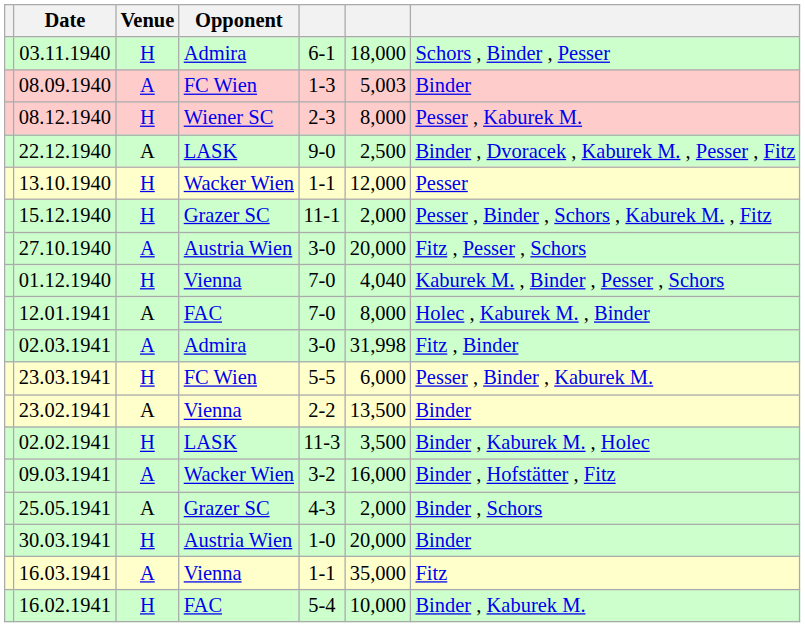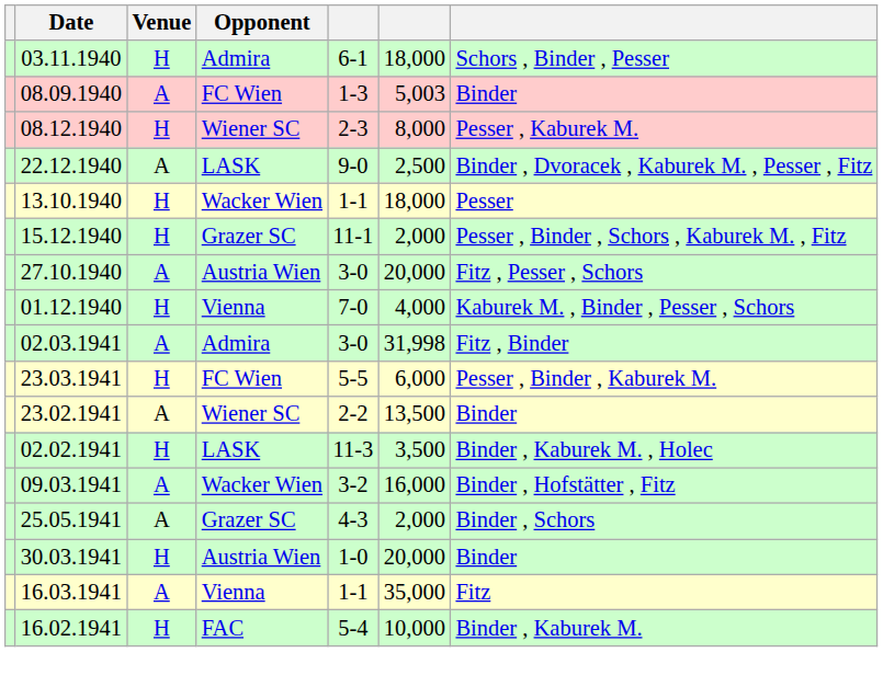 <table class="wikitable" Style="text-align: center">
 <tr>
 <th></th>
 <th>Date</th>
 <th>Venue</th>
 <th>Opponent</th>
 <th></th>
 <th></th>
 <th></th>
 </tr>
 <tr style="background:#cfc">
 <td></td>
 <td>03.11.1940</td>
 <td><a href='#'>H</a></td>
 <td align="left"><a href='#'>Admira</a></td>
 <td>6-1</td>
 <td align="right">18,000</td>
 <td align="left"><a href='#'>Schors</a>   , <a href='#'>Binder</a>  , <a href='#'>Pesser</a> </td>
 </tr>
 <tr style="background:#fcc">
 <td></td>
 <td>08.09.1940</td>
 <td><a href='#'>A</a></td>
 <td align="left"><a href='#'>FC Wien</a></td>
 <td>1-3</td>
 <td align="right">5,003</td>
 <td align="left"><a href='#'>Binder</a> </td>
 </tr>
 <tr style="background:#fcc">
 <td></td>
 <td>08.12.1940</td>
 <td><a href='#'>H</a></td>
 <td align="left"><a href='#'>Wiener SC</a></td>
 <td>2-3</td>
 <td align="right">8,000</td>
 <td align="left"><a href='#'>Pesser</a> , <a href='#'>Kaburek M.</a> </td>
 </tr>
 <tr style="background:#cfc">
 <td></td>
 <td>22.12.1940</td>
 <td>A</td>
 <td align="left"><a href='#'>LASK</a></td>
 <td>9-0</td>
 <td align="right">2,500</td>
 <td align="left"><a href='#'>Binder</a>    , <a href='#'>Dvoracek</a> , <a href='#'>Kaburek M.</a>  , <a href='#'>Pesser</a> , <a href='#'>Fitz</a> </td>
 </tr>
 <tr style="background:#ffc">
 <td></td>
 <td>13.10.1940</td>
 <td><a href='#'>H</a></td>
 <td align="left"><a href='#'>Wacker Wien</a></td>
 <td>1-1</td>
-<td align="right">12,000</td>
+<td align="right">18,000</td>
 <td align="left"><a href='#'>Pesser</a> </td>
 </tr>
 <tr style="background:#cfc">
 <td></td>
 <td>15.12.1940</td>
 <td><a href='#'>H</a></td>
 <td align="left"><a href='#'>Grazer SC</a></td>
 <td>11-1</td>
 <td align="right">2,000</td>
 <td align="left"><a href='#'>Pesser</a>  , <a href='#'>Binder</a> , <a href='#'>Schors</a>     , <a href='#'>Kaburek M.</a>  , <a href='#'>Fitz</a> </td>
 </tr>
 <tr style="background:#cfc">
 <td></td>
 <td>27.10.1940</td>
 <td><a href='#'>A</a></td>
 <td align="left"><a href='#'>Austria Wien</a></td>
 <td>3-0</td>
 <td align="right">20,000</td>
 <td align="left"><a href='#'>Fitz</a> , <a href='#'>Pesser</a> , <a href='#'>Schors</a> </td>
 </tr>
 <tr style="background:#cfc">
 <td></td>
 <td>01.12.1940</td>
 <td><a href='#'>H</a></td>
 <td align="left"><a href='#'>Vienna</a></td>
 <td>7-0</td>
-<td align="right">4,040</td>
+<td align="right">4,000</td>
 <td align="left"><a href='#'>Kaburek M.</a>  , <a href='#'>Binder</a> , <a href='#'>Pesser</a>  , <a href='#'>Schors</a>  </td>
-</tr>
-<tr style="background:#cfc">
-<td></td>
-<td>12.01.1941</td>
-<td>A</td>
-<td align="left"><a href='#'>FAC</a></td>
-<td>7-0</td>
-<td align="right">8,000</td>
-<td align="left"><a href='#'>Holec</a>    , <a href='#'>Kaburek M.</a>  , <a href='#'>Binder</a> </td>
 </tr>
 <tr style="background:#cfc">
 <td></td>
 <td>02.03.1941</td>
 <td><a href='#'>A</a></td>
 <td align="left"><a href='#'>Admira</a></td>
 <td>3-0</td>
 <td align="right">31,998</td>
 <td align="left"><a href='#'>Fitz</a>  , <a href='#'>Binder</a> </td>
 </tr>
 <tr style="background:#ffc">
 <td></td>
 <td>23.03.1941</td>
 <td><a href='#'>H</a></td>
 <td align="left"><a href='#'>FC Wien</a></td>
 <td>5-5</td>
 <td align="right">6,000</td>
 <td align="left"><a href='#'>Pesser</a> , <a href='#'>Binder</a> , <a href='#'>Kaburek M.</a>   </td>
 </tr>
 <tr style="background:#ffc">
 <td></td>
 <td>23.02.1941</td>
 <td>A</td>
-<td align="left"><a href='#'>Vienna</a></td>
+<td align="left"><a href='#'>Wiener SC</a></td>
 <td>2-2</td>
 <td align="right">13,500</td>
 <td align="left"><a href='#'>Binder</a>  </td>
 </tr>
 <tr style="background:#cfc">
 <td></td>
 <td>02.02.1941</td>
 <td><a href='#'>H</a></td>
 <td align="left"><a href='#'>LASK</a></td>
 <td>11-3</td>
 <td align="right">3,500</td>
 <td align="left"><a href='#'>Binder</a>     , <a href='#'>Kaburek M.</a>     , <a href='#'>Holec</a> </td>
 </tr>
 <tr style="background:#cfc">
 <td></td>
 <td>09.03.1941</td>
 <td><a href='#'>A</a></td>
 <td align="left"><a href='#'>Wacker Wien</a></td>
 <td>3-2</td>
 <td align="right">16,000</td>
 <td align="left"><a href='#'>Binder</a> , <a href='#'>Hofstätter</a> , <a href='#'>Fitz</a> </td>
 </tr>
 <tr style="background:#cfc">
 <td></td>
 <td>25.05.1941</td>
 <td>A</td>
 <td align="left"><a href='#'>Grazer SC</a></td>
 <td>4-3</td>
 <td align="right">2,000</td>
 <td align="left"><a href='#'>Binder</a>  , <a href='#'>Schors</a>  </td>
 </tr>
 <tr style="background:#cfc">
 <td></td>
 <td>30.03.1941</td>
 <td><a href='#'>H</a></td>
 <td align="left"><a href='#'>Austria Wien</a></td>
 <td>1-0</td>
 <td align="right">20,000</td>
 <td align="left"><a href='#'>Binder</a> </td>
 </tr>
 <tr style="background:#ffc">
 <td></td>
 <td>16.03.1941</td>
 <td><a href='#'>A</a></td>
 <td align="left"><a href='#'>Vienna</a></td>
 <td>1-1</td>
 <td align="right">35,000</td>
 <td align="left"><a href='#'>Fitz</a> </td>
 </tr>
 <tr style="background:#cfc">
 <td></td>
 <td>16.02.1941</td>
 <td><a href='#'>H</a></td>
 <td align="left"><a href='#'>FAC</a></td>
 <td>5-4</td>
 <td align="right">10,000</td>
 <td align="left"><a href='#'>Binder</a>    , <a href='#'>Kaburek M.</a> </td>
 </tr>
 </table>
